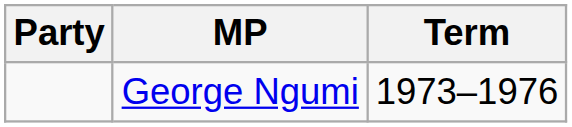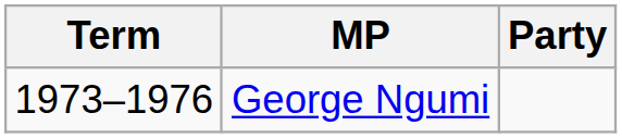 <table class=wikitable>
 <tr>
+<th>Term</th>
+<th>MP</th>
 <th>Party</th>
-<th>MP</th>
-<th>Term</th>
 </tr>
 <tr>
+<td>1973–1976</td>
+<td><a href='#'>George Ngumi</a></td>
 <td> </td>
-<td><a href='#'>George Ngumi</a></td>
-<td>1973–1976</td>
 </tr>
 </table>
